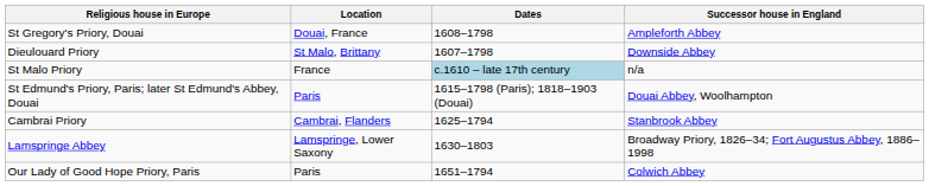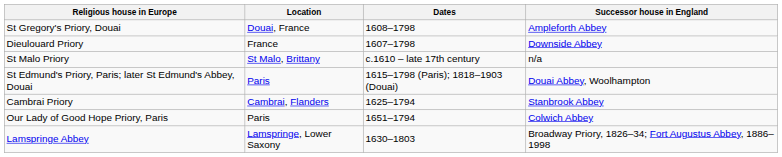 <table class="wikitable sortable">
 <tr>
 <th><small>Religious house in Europe</small></th>
 <th><small>Location</small></th>
 <th><small>Dates</small></th>
 <th><small>Successor house in England</small></th>
 </tr>
 <tr>
 <td>St Gregory's Priory, Douai</td>
 <td><a href='#'>Douai</a>, France</td>
 <td>1608–1798</td>
 <td><a href='#'>Ampleforth Abbey</a></td>
 </tr>
 <tr>
 <td>Dieulouard Priory</td>
-<td><a href='#'>St Malo</a>, <a href='#'>Brittany</a></td>
+<td>France</td>
 <td>1607–1798</td>
 <td><a href='#'>Downside Abbey</a></td>
 </tr>
 <tr>
 <td>St Malo Priory</td>
-<td>France</td>
-<td style="background: lightblue;">c.1610 – late 17th century</td>
+<td><a href='#'>St Malo</a>, <a href='#'>Brittany</a></td>
+<td>c.1610 – late 17th century</td>
 <td>n/a</td>
 </tr>
 <tr>
 <td>St Edmund's Priory, Paris; later St Edmund's Abbey, Douai</td>
 <td><a href='#'>Paris</a></td>
 <td>1615–1798 (Paris); 1818–1903 (Douai)</td>
 <td><a href='#'>Douai Abbey</a>, Woolhampton</td>
 </tr>
 <tr>
 <td>Cambrai Priory</td>
 <td><a href='#'>Cambrai</a>, <a href='#'>Flanders</a></td>
 <td>1625–1794</td>
 <td><a href='#'>Stanbrook Abbey</a></td>
 </tr>
 <tr>
+<td>Our Lady of Good Hope Priory, Paris</td>
+<td>Paris</td>
+<td>1651–1794</td>
+<td><a href='#'>Colwich Abbey</a></td>
+</tr>
+<tr>
 <td><a href='#'>Lamspringe Abbey</a></td>
 <td><a href='#'>Lamspringe</a>, Lower Saxony</td>
 <td>1630–1803</td>
 <td>Broadway Priory, 1826–34; <a href='#'>Fort Augustus Abbey</a>, 1886–1998</td>
 </tr>
-<tr>
-<td>Our Lady of Good Hope Priory, Paris</td>
-<td>Paris</td>
-<td>1651–1794</td>
-<td><a href='#'>Colwich Abbey</a></td>
-</tr>
 </table>
